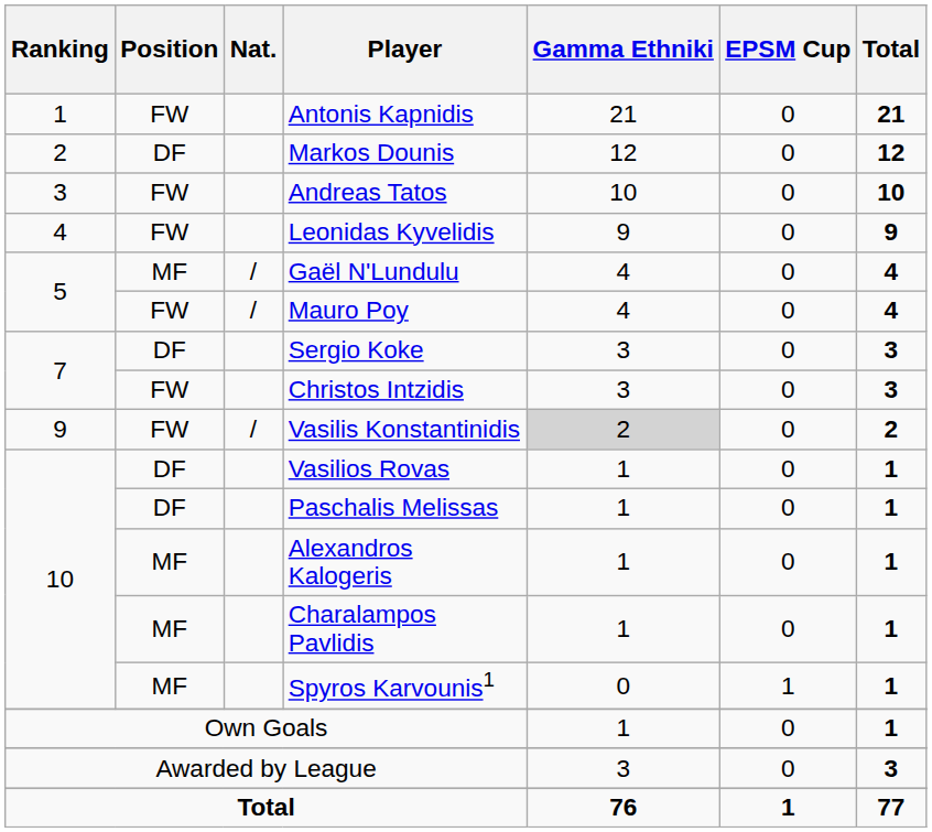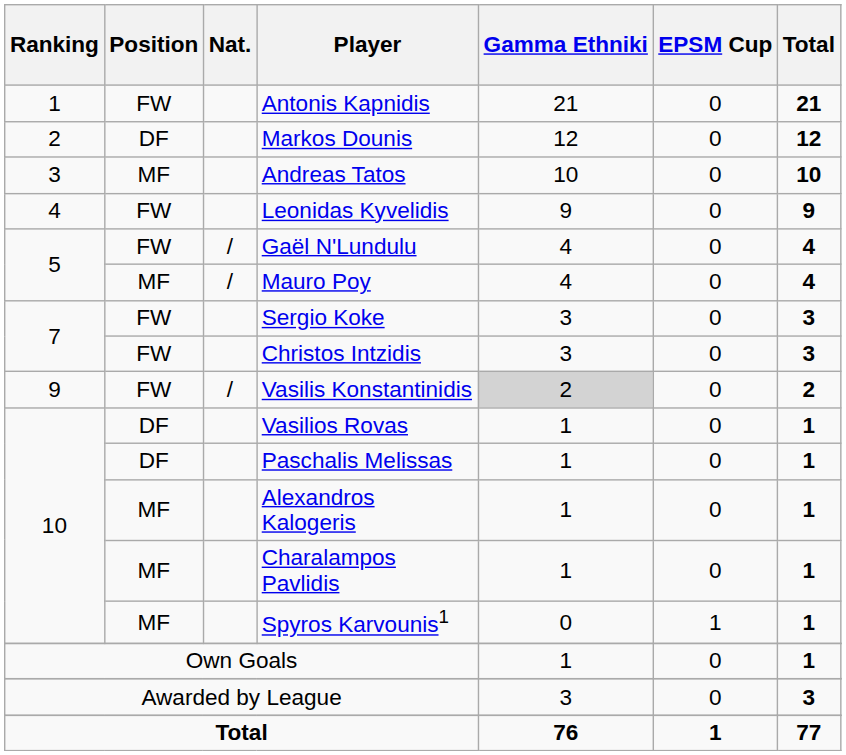 <table class="wikitable sortable" style="text-align:center">
 <tr>
 <th height=50>Ranking</th>
 <th height=50>Position</th>
 <th height=50>Nat.</th>
 <th width=150>Player</th>
 <th height=50><a href='#'>Gamma Ethniki</a></th>
 <th height=50><a href='#'>EPSM</a> Cup</th>
 <th height=50><strong>Total</strong></th>
 </tr>
 <tr>
 <td>1</td>
 <td>FW</td>
 <td></td>
 <td align="left"><a href='#'>Antonis Kapnidis</a></td>
 <td>21</td>
 <td>0</td>
 <td><strong>21</strong></td>
 </tr>
 <tr>
 <td>2</td>
 <td>DF</td>
 <td></td>
 <td align="left"><a href='#'>Markos Dounis</a></td>
 <td>12</td>
 <td>0</td>
 <td><strong>12</strong></td>
 </tr>
 <tr>
 <td>3</td>
-<td>FW</td>
+<td>MF</td>
 <td></td>
 <td align="left"><a href='#'>Andreas Tatos</a></td>
 <td>10</td>
 <td>0</td>
 <td><strong>10</strong></td>
 </tr>
 <tr>
 <td>4</td>
 <td>FW</td>
 <td></td>
 <td align="left"><a href='#'>Leonidas Kyvelidis</a></td>
 <td>9</td>
 <td>0</td>
 <td><strong>9</strong></td>
 </tr>
 <tr>
 <td rowspan=2>5</td>
-<td>MF</td>
+<td>FW</td>
 <td> / </td>
 <td align="left"><a href='#'>Gaël N'Lundulu</a></td>
 <td>4</td>
 <td>0</td>
 <td><strong>4</strong></td>
 </tr>
 <tr>
-<td>FW</td>
+<td>MF</td>
 <td> / </td>
 <td align="left"><a href='#'>Mauro Poy</a></td>
 <td>4</td>
 <td>0</td>
 <td><strong>4</strong></td>
 </tr>
 <tr>
 <td rowspan=2>7</td>
-<td>DF</td>
+<td>FW</td>
 <td></td>
 <td align="left"><a href='#'>Sergio Koke</a></td>
 <td>3</td>
 <td>0</td>
 <td><strong>3</strong></td>
 </tr>
 <tr>
 <td>FW</td>
 <td></td>
 <td align="left"><a href='#'>Christos Intzidis</a></td>
 <td>3</td>
 <td>0</td>
 <td><strong>3</strong></td>
 </tr>
 <tr>
 <td>9</td>
 <td>FW</td>
 <td> / </td>
 <td align="left"><a href='#'>Vasilis Konstantinidis</a></td>
 <td style="background: lightgrey;">2</td>
 <td>0</td>
 <td><strong>2</strong></td>
 </tr>
 <tr>
 <td rowspan=5>10</td>
 <td>DF</td>
 <td></td>
 <td align="left"><a href='#'>Vasilios Rovas</a></td>
 <td>1</td>
 <td>0</td>
 <td><strong>1</strong></td>
 </tr>
 <tr>
 <td>DF</td>
 <td></td>
 <td align="left"><a href='#'>Paschalis Melissas</a></td>
 <td>1</td>
 <td>0</td>
 <td><strong>1</strong></td>
 </tr>
 <tr>
 <td>MF</td>
 <td></td>
 <td align="left"><a href='#'>Alexandros Kalogeris</a></td>
 <td>1</td>
 <td>0</td>
 <td><strong>1</strong></td>
 </tr>
 <tr>
 <td>MF</td>
 <td></td>
 <td align="left"><a href='#'>Charalampos Pavlidis</a></td>
 <td>1</td>
 <td>0</td>
 <td><strong>1</strong></td>
 </tr>
 <tr>
 <td>MF</td>
 <td></td>
 <td align="left"><a href='#'>Spyros Karvounis</a><sup>1</sup></td>
 <td>0</td>
 <td>1</td>
 <td><strong>1</strong></td>
 </tr>
 <tr>
 </tr>
 <tr class="sortbottom">
 <td colspan="4">Own Goals</td>
 <td>1</td>
 <td>0</td>
 <td><strong>1</strong></td>
 </tr>
 <tr>
 </tr>
 <tr class="sortbottom">
 <td colspan="4">Awarded by League</td>
 <td>3</td>
 <td>0</td>
 <td><strong>3</strong></td>
 </tr>
 <tr>
 </tr>
 <tr class="sortbottom">
 <td colspan="4"><strong>Total</strong></td>
 <td><strong>76</strong></td>
 <td><strong>1</strong></td>
 <td><strong>77</strong></td>
 </tr>
 </table>
